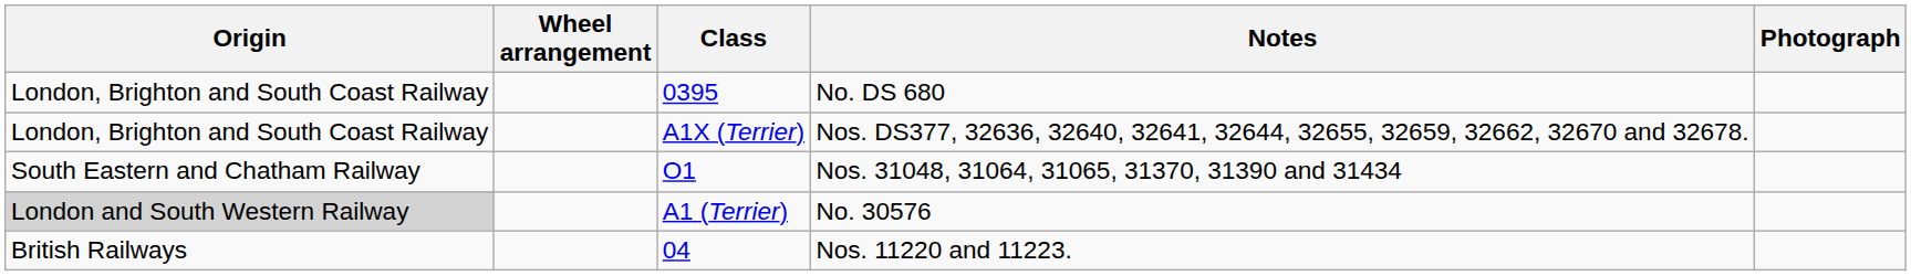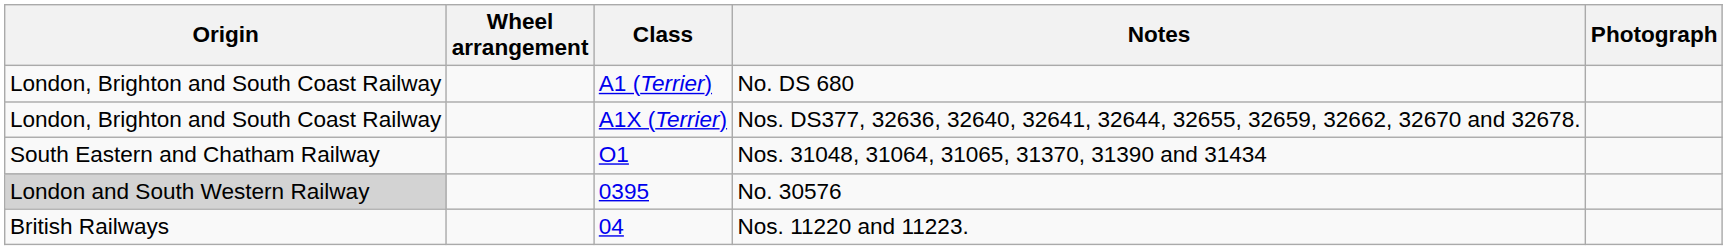 <table class="wikitable">
 <tr>
 <th>Origin</th>
 <th>Wheel<br>arrangement</th>
 <th>Class</th>
 <th>Notes</th>
 <th>Photograph</th>
 </tr>
 <tr>
 <td>London, Brighton and South Coast Railway</td>
 <td></td>
-<td><a href='#'>0395</a></td>
+<td><a href='#'>A1 (<em>Terrier</em>)</a></td>
 <td>No. DS 680</td>
 <td></td>
 </tr>
 <tr>
 <td>London, Brighton and South Coast Railway</td>
 <td></td>
 <td><a href='#'>A1X (<em>Terrier</em>)</a></td>
 <td>Nos. DS377, 32636, 32640, 32641, 32644, 32655, 32659, 32662, 32670 and 32678.</td>
 <td></td>
 </tr>
 <tr>
 <td>South Eastern and Chatham Railway</td>
 <td></td>
 <td><a href='#'>O1</a></td>
 <td>Nos. 31048, 31064, 31065, 31370, 31390 and 31434</td>
 <td></td>
 </tr>
 <tr>
 <td style="background: lightgrey;">London and South Western Railway</td>
 <td></td>
-<td><a href='#'>A1 (<em>Terrier</em>)</a></td>
+<td><a href='#'>0395</a></td>
 <td>No. 30576</td>
 <td></td>
 </tr>
 <tr>
 <td>British Railways</td>
 <td></td>
 <td><a href='#'>04</a></td>
 <td>Nos. 11220 and 11223.</td>
 <td></td>
 </tr>
 </table>
